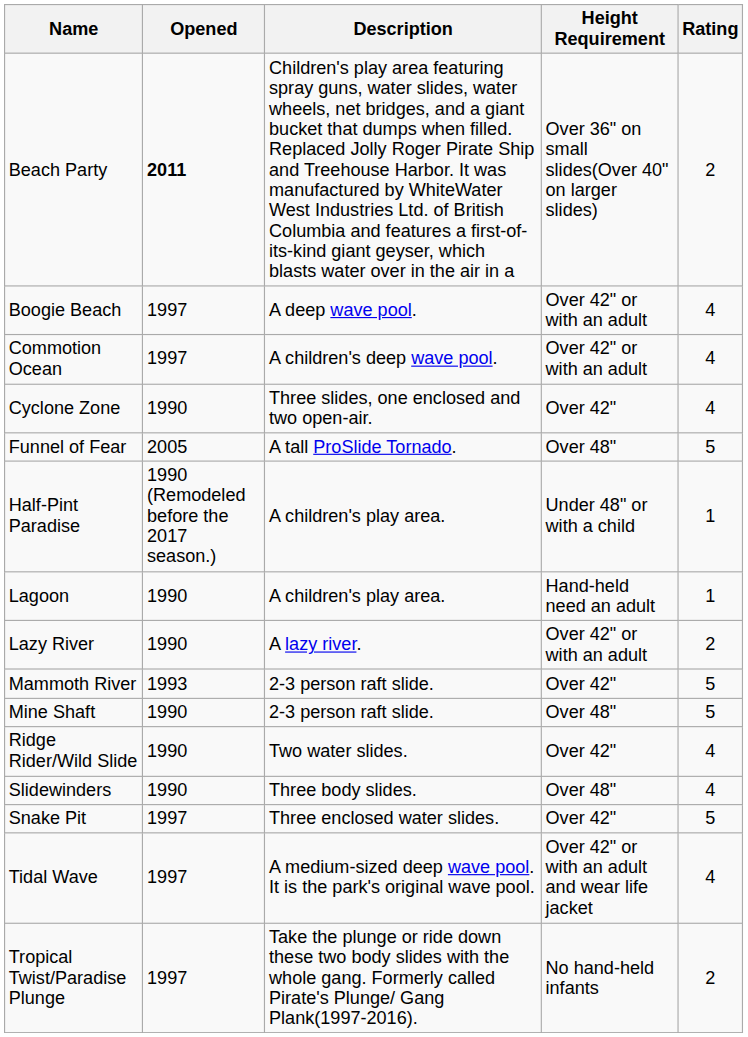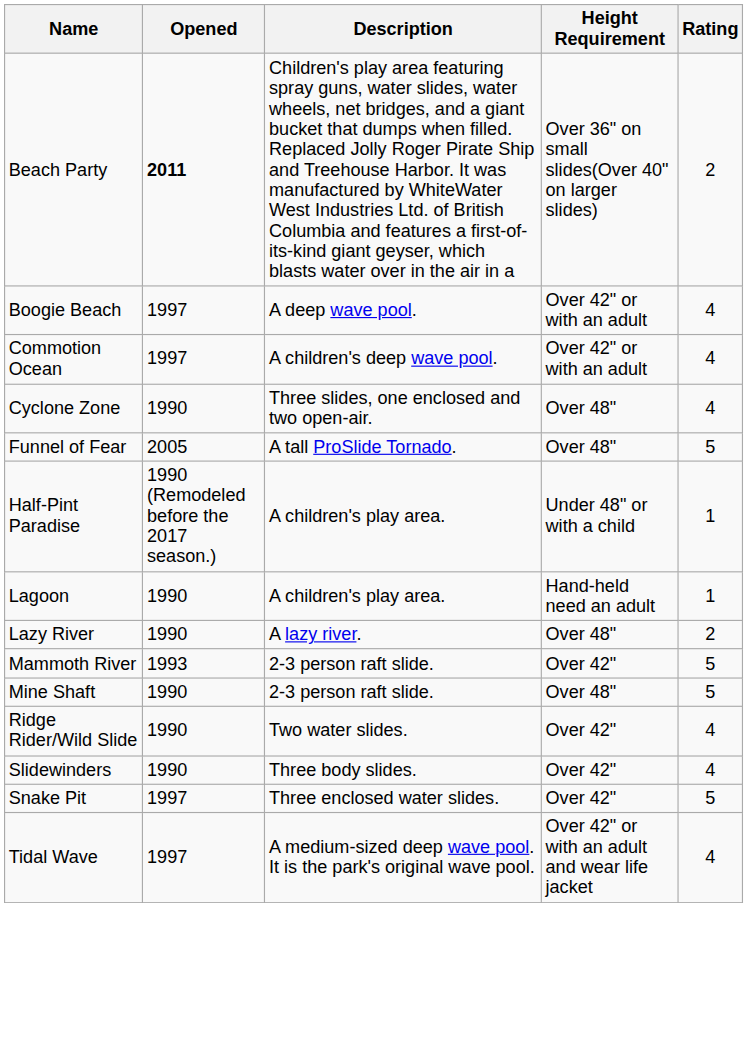 <table class="wikitable sortable" style="width: 74%">
 <tr>
 <th scope="col" width="115">Name</th>
 <th>Opened</th>
 <th>Description</th>
 <th>Height Requirement</th>
 <th>Rating</th>
 </tr>
 <tr>
 <td>Beach Party</td>
 <td><strong>2011</strong></td>
 <td>Children's play area featuring spray guns, water slides, water wheels, net bridges, and a giant bucket that dumps when filled. Replaced Jolly Roger Pirate Ship and Treehouse Harbor. It was manufactured by WhiteWater West Industries Ltd. of British Columbia and features a first-of-its-kind giant geyser, which blasts water over  in the air in a </td>
 <td>Over 36" on small slides(Over 40" on larger slides)</td>
 <td align="center">2</td>
 </tr>
 <tr>
 <td>Boogie Beach</td>
 <td>1997</td>
 <td>A  deep <a href='#'>wave pool</a>.</td>
 <td>Over 42" or with an adult</td>
 <td align="center">4</td>
 </tr>
 <tr>
 <td>Commotion Ocean</td>
 <td>1997</td>
 <td>A children's  deep <a href='#'>wave pool</a>.</td>
 <td>Over 42" or with an adult</td>
 <td align="center">4</td>
 </tr>
 <tr>
 <td>Cyclone Zone</td>
 <td>1990</td>
 <td>Three slides, one enclosed and two open-air.</td>
-<td>Over 42"</td>
+<td>Over 48"</td>
 <td align="center">4</td>
 </tr>
 <tr>
 <td>Funnel of Fear</td>
 <td>2005</td>
 <td>A  tall <a href='#'>ProSlide Tornado</a>.</td>
 <td>Over 48"</td>
 <td align="center">5</td>
 </tr>
 <tr>
 <td>Half-Pint Paradise</td>
 <td>1990 (Remodeled before the 2017 season.)</td>
 <td>A children's play area.</td>
 <td>Under 48" or with a child</td>
 <td align="center">1</td>
 </tr>
 <tr>
 <td>Lagoon</td>
 <td>1990</td>
 <td>A children's play area.</td>
 <td>Hand-held need an adult</td>
 <td align="center">1</td>
 </tr>
 <tr>
 <td>Lazy River</td>
 <td>1990</td>
 <td>A <a href='#'>lazy river</a>.</td>
-<td>Over 42" or with an adult</td>
+<td>Over 48"</td>
 <td align="center">2</td>
 </tr>
 <tr>
 <td>Mammoth River</td>
 <td>1993</td>
 <td>2-3 person raft slide.</td>
 <td>Over 42"</td>
 <td align="center">5</td>
 </tr>
 <tr>
 <td>Mine Shaft</td>
 <td>1990</td>
 <td>2-3 person raft slide.</td>
 <td>Over 48"</td>
 <td align="center">5</td>
 </tr>
 <tr>
 <td>Ridge Rider/Wild Slide</td>
 <td>1990</td>
 <td>Two water slides.</td>
 <td>Over 42"</td>
 <td align="center">4</td>
 </tr>
 <tr>
 <td>Slidewinders</td>
 <td>1990</td>
 <td>Three body slides.</td>
-<td>Over 48"</td>
+<td>Over 42"</td>
 <td align="center">4</td>
 </tr>
 <tr>
 <td>Snake Pit</td>
 <td>1997</td>
 <td>Three enclosed water slides.</td>
 <td>Over 42"</td>
 <td align="center">5</td>
 </tr>
 <tr>
 <td>Tidal Wave</td>
 <td>1997</td>
 <td>A medium-sized  deep <a href='#'>wave pool</a>. It is the park's original wave pool.</td>
 <td>Over 42" or with an adult and wear life jacket</td>
 <td align="center">4</td>
 </tr>
 <tr>
-<td>Tropical Twist/Paradise Plunge</td>
-<td>1997</td>
-<td>Take the plunge or ride down these two body slides with the whole gang. Formerly called Pirate's Plunge/ Gang Plank(1997-2016).</td>
-<td>No hand-held infants</td>
-<td align="center">2</td>
-</tr>
-<tr>
 </tr>
 </table>
